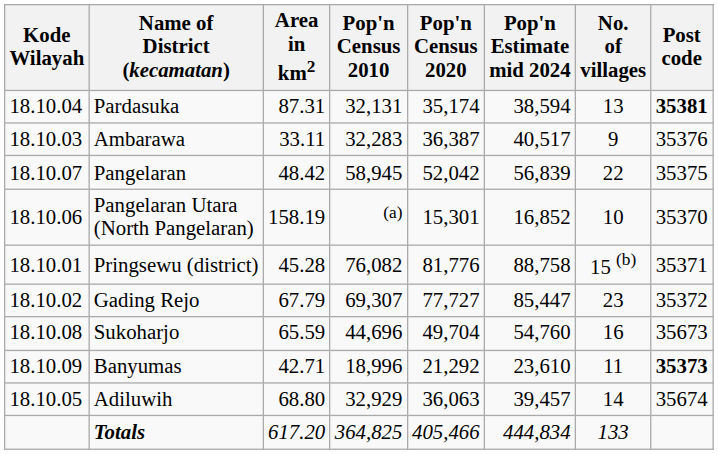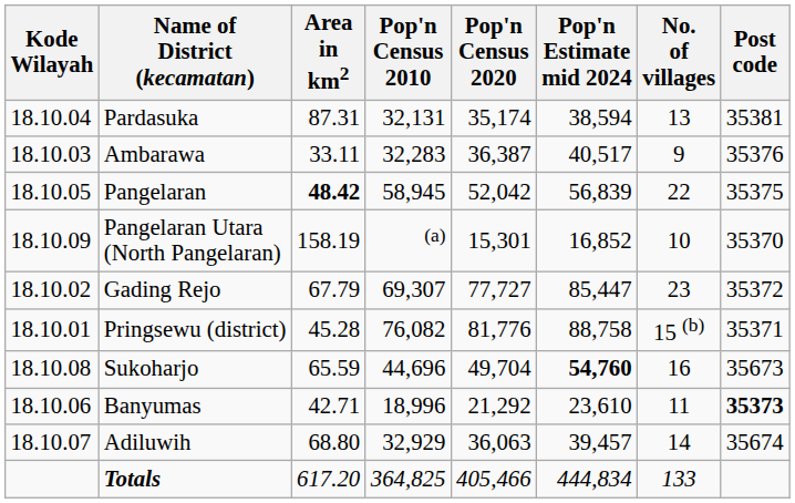 <table class="sortable wikitable">
 <tr>
 <th>Kode <br>Wilayah</th>
 <th>Name of<br>District<br>(<em>kecamatan</em>)</th>
 <th>Area <br> in<br>km<sup>2</sup></th>
 <th>Pop'n<br>Census<br>2010</th>
 <th>Pop'n<br>Census<br>2020</th>
 <th>Pop'n<br>Estimate<br>mid 2024</th>
 <th>No.<br> of<br>villages</th>
 <th>Post<br>code</th>
 </tr>
 <tr>
 <td>18.10.04</td>
 <td>Pardasuka</td>
 <td align="right">87.31</td>
 <td align="right">32,131</td>
 <td align="right">35,174</td>
 <td align="right">38,594</td>
 <td align="center">13</td>
-<td><strong>35381</strong></td>
+<td>35381</td>
 </tr>
 <tr>
 <td>18.10.03</td>
 <td>Ambarawa</td>
 <td align="right">33.11</td>
 <td align="right">32,283</td>
 <td align="right">36,387</td>
 <td align="right">40,517</td>
 <td align="center">9</td>
 <td>35376</td>
 </tr>
 <tr>
-<td>18.10.07</td>
+<td>18.10.05</td>
 <td>Pangelaran</td>
-<td align="right">48.42</td>
+<td align="right"><strong>48.42</strong></td>
 <td align="right">58,945</td>
 <td align="right">52,042</td>
 <td align="right">56,839</td>
 <td align="center">22</td>
 <td>35375</td>
 </tr>
 <tr>
-<td>18.10.06</td>
+<td>18.10.09</td>
 <td>Pangelaran Utara<br>(North Pangelaran)</td>
 <td align="right">158.19</td>
 <td align="right"><sup>(a)</sup></td>
 <td align="right">15,301</td>
 <td align="right">16,852</td>
 <td align="center">10</td>
 <td>35370</td>
+</tr>
+<tr>
+<td>18.10.02</td>
+<td>Gading Rejo</td>
+<td align="right">67.79</td>
+<td align="right">69,307</td>
+<td align="right">77,727</td>
+<td align="right">85,447</td>
+<td align="center">23</td>
+<td>35372</td>
 </tr>
 <tr>
 <td>18.10.01</td>
 <td>Pringsewu (district)</td>
 <td align="right">45.28</td>
 <td align="right">76,082</td>
 <td align="right">81,776</td>
 <td align="right">88,758</td>
 <td align="center">15 <sup>(b)</sup></td>
 <td>35371</td>
 </tr>
 <tr>
-<td>18.10.02</td>
-<td>Gading Rejo</td>
-<td align="right">67.79</td>
-<td align="right">69,307</td>
-<td align="right">77,727</td>
-<td align="right">85,447</td>
-<td align="center">23</td>
-<td>35372</td>
-</tr>
-<tr>
 <td>18.10.08</td>
 <td>Sukoharjo</td>
 <td align="right">65.59</td>
 <td align="right">44,696</td>
 <td align="right">49,704</td>
-<td align="right">54,760</td>
+<td align="right"><strong>54,760</strong></td>
 <td align="center">16</td>
 <td>35673</td>
 </tr>
 <tr>
-<td>18.10.09</td>
+<td>18.10.06</td>
 <td>Banyumas</td>
 <td align="right">42.71</td>
 <td align="right">18,996</td>
 <td align="right">21,292</td>
 <td align="right">23,610</td>
 <td align="center">11</td>
 <td><strong>35373</strong></td>
 </tr>
 <tr>
-<td>18.10.05</td>
+<td>18.10.07</td>
 <td>Adiluwih</td>
 <td align="right">68.80</td>
 <td align="right">32,929</td>
 <td align="right">36,063</td>
 <td align="right">39,457</td>
 <td align="center">14</td>
 <td>35674</td>
 </tr>
 <tr>
 <td></td>
 <td><strong><em>Totals</em></strong></td>
 <td align="right"><em>617.20</em></td>
 <td align="right"><em>364,825</em></td>
 <td align="right"><em>405,466</em></td>
 <td align="right"><em>444,834</em></td>
 <td align="center"><em>133</em></td>
 <td></td>
 </tr>
 </table>
